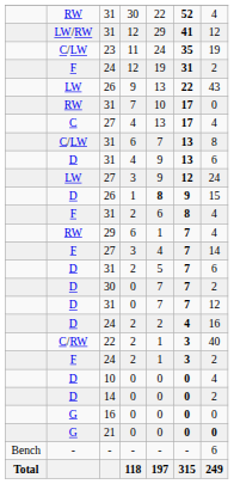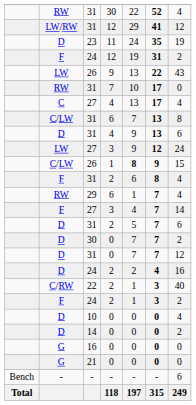 <table class="wikitable sortable" width ="50%">
 <tr align="center">
 </tr>
 <tr align="center" bgcolor="">
 <td></td>
 <td><a href='#'>RW</a></td>
 <td>31</td>
 <td>30</td>
 <td>22</td>
 <td><strong>52</strong></td>
 <td>4</td>
 </tr>
 <tr align="center" bgcolor="f0f0f0">
 <td></td>
 <td><a href='#'>LW</a>/<a href='#'>RW</a></td>
 <td>31</td>
 <td>12</td>
 <td>29</td>
 <td><strong>41</strong></td>
 <td>12</td>
 </tr>
 <tr align="center" bgcolor="">
 <td></td>
-<td><a href='#'>C</a>/<a href='#'>LW</a></td>
+<td><a href='#'>D</a></td>
 <td>23</td>
 <td>11</td>
 <td>24</td>
 <td><strong>35</strong></td>
 <td>19</td>
 </tr>
 <tr align="center" bgcolor="f0f0f0">
 <td></td>
 <td><a href='#'>F</a></td>
 <td>24</td>
 <td>12</td>
 <td>19</td>
 <td><strong>31</strong></td>
 <td>2</td>
 </tr>
 <tr align="center" bgcolor="">
 <td></td>
 <td><a href='#'>LW</a></td>
 <td>26</td>
 <td>9</td>
 <td>13</td>
 <td><strong>22</strong></td>
 <td>43</td>
 </tr>
 <tr align="center" bgcolor="f0f0f0">
 <td></td>
 <td><a href='#'>RW</a></td>
 <td>31</td>
 <td>7</td>
 <td>10</td>
 <td><strong>17</strong></td>
 <td>0</td>
 </tr>
 <tr align="center" bgcolor="">
 <td></td>
 <td><a href='#'>C</a></td>
 <td>27</td>
 <td>4</td>
 <td>13</td>
 <td><strong>17</strong></td>
 <td>4</td>
 </tr>
 <tr align="center" bgcolor="f0f0f0">
 <td></td>
 <td><a href='#'>C</a>/<a href='#'>LW</a></td>
 <td>31</td>
 <td>6</td>
 <td>7</td>
 <td><strong>13</strong></td>
 <td>8</td>
 </tr>
 <tr align="center" bgcolor="">
 <td></td>
 <td><a href='#'>D</a></td>
 <td>31</td>
 <td>4</td>
 <td>9</td>
 <td><strong>13</strong></td>
 <td>6</td>
 </tr>
 <tr align="center" bgcolor="f0f0f0">
 <td></td>
 <td><a href='#'>LW</a></td>
 <td>27</td>
 <td>3</td>
 <td>9</td>
 <td><strong>12</strong></td>
 <td>24</td>
 </tr>
 <tr align="center" bgcolor="">
 <td></td>
-<td><a href='#'>D</a></td>
+<td><a href='#'>C</a>/<a href='#'>LW</a></td>
 <td>26</td>
 <td>1</td>
 <td><strong>8</strong></td>
 <td><strong>9</strong></td>
 <td>15</td>
 </tr>
 <tr align="center" bgcolor="f0f0f0">
 <td></td>
 <td><a href='#'>F</a></td>
 <td>31</td>
 <td>2</td>
 <td>6</td>
 <td><strong>8</strong></td>
 <td>4</td>
 </tr>
 <tr align="center" bgcolor="">
 <td></td>
 <td><a href='#'>RW</a></td>
 <td>29</td>
 <td>6</td>
 <td>1</td>
 <td><strong>7</strong></td>
 <td>4</td>
 </tr>
 <tr align="center" bgcolor="f0f0f0">
 <td></td>
 <td><a href='#'>F</a></td>
 <td>27</td>
 <td>3</td>
 <td>4</td>
 <td><strong>7</strong></td>
 <td>14</td>
 </tr>
 <tr align="center" bgcolor="">
 <td></td>
 <td><a href='#'>D</a></td>
 <td>31</td>
 <td>2</td>
 <td>5</td>
 <td><strong>7</strong></td>
 <td>6</td>
 </tr>
 <tr align="center" bgcolor="f0f0f0">
 <td></td>
 <td><a href='#'>D</a></td>
 <td>30</td>
 <td>0</td>
 <td>7</td>
 <td><strong>7</strong></td>
 <td>2</td>
 </tr>
 <tr align="center" bgcolor="">
 <td></td>
 <td><a href='#'>D</a></td>
 <td>31</td>
 <td>0</td>
 <td>7</td>
 <td><strong>7</strong></td>
 <td>12</td>
 </tr>
 <tr align="center" bgcolor="f0f0f0">
 <td></td>
 <td><a href='#'>D</a></td>
 <td>24</td>
 <td>2</td>
 <td>2</td>
 <td><strong>4</strong></td>
 <td>16</td>
 </tr>
 <tr align="center" bgcolor="">
 <td></td>
 <td><a href='#'>C</a>/<a href='#'>RW</a></td>
 <td>22</td>
 <td>2</td>
 <td>1</td>
 <td><strong>3</strong></td>
 <td>40</td>
 </tr>
 <tr align="center" bgcolor="f0f0f0">
 <td></td>
 <td><a href='#'>F</a></td>
 <td>24</td>
 <td>2</td>
 <td>1</td>
 <td><strong>3</strong></td>
 <td>2</td>
 </tr>
 <tr align="center" bgcolor="">
 <td></td>
 <td><a href='#'>D</a></td>
 <td>10</td>
 <td>0</td>
 <td>0</td>
 <td><strong>0</strong></td>
 <td>4</td>
 </tr>
 <tr align="center" bgcolor="f0f0f0">
 <td></td>
 <td><a href='#'>D</a></td>
 <td>14</td>
 <td>0</td>
 <td>0</td>
 <td><strong>0</strong></td>
 <td>2</td>
 </tr>
 <tr align="center" bgcolor="">
 <td></td>
 <td><a href='#'>G</a></td>
 <td>16</td>
 <td>0</td>
 <td>0</td>
 <td><strong>0</strong></td>
 <td>0</td>
 </tr>
 <tr align="center" bgcolor="f0f0f0">
 <td></td>
 <td><a href='#'>G</a></td>
 <td>21</td>
 <td>0</td>
 <td>0</td>
 <td><strong>0</strong></td>
-<td><strong>0</strong></td>
+<td>0</td>
 </tr>
 <tr align="center" bgcolor="">
 <td>Bench</td>
 <td>-</td>
 <td>-</td>
 <td>-</td>
 <td>-</td>
 <td>-</td>
 <td>6</td>
 </tr>
 <tr>
 <th>Total</th>
 <th></th>
 <th></th>
 <th>118</th>
 <th>197</th>
 <th>315</th>
 <th>249</th>
 </tr>
 </table>
